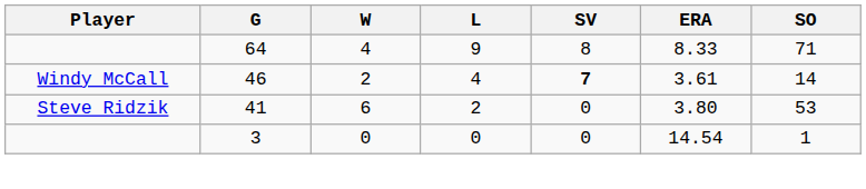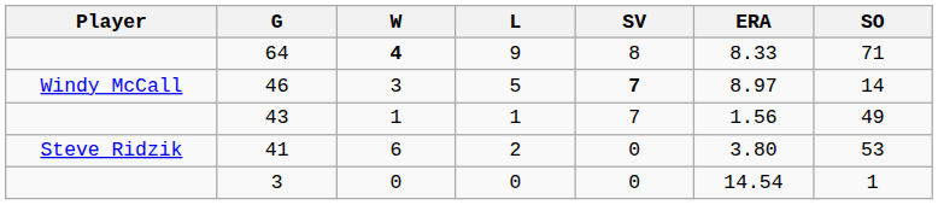 <table class="wikitable sortable">
 <tr>
 <th bgcolor="#DDDDFF" width="16%">Player</th>
 <th bgcolor="#DDDDFF" width="9%">G</th>
 <th bgcolor="#DDDDFF" width="9%">W</th>
 <th bgcolor="#DDDDFF" width="9%">L</th>
 <th bgcolor="#DDDDFF" width="9%">SV</th>
 <th bgcolor="#DDDDFF" width="9%">ERA</th>
 <th bgcolor="#DDDDFF" width="9%">SO</th>
 </tr>
 <tr align="center">
 <td></td>
 <td>64</td>
-<td>4</td>
+<td><strong>4</strong></td>
 <td>9</td>
 <td>8</td>
 <td>8.33</td>
 <td>71</td>
 </tr>
 <tr align="center">
 <td><a href='#'>Windy McCall</a></td>
 <td>46</td>
-<td>2</td>
-<td>4</td>
+<td>3</td>
+<td>5</td>
 <td><strong>7</strong></td>
-<td>3.61</td>
+<td>8.97</td>
 <td>14</td>
+</tr>
+<tr align="center">
+<td></td>
+<td>43</td>
+<td>1</td>
+<td>1</td>
+<td>7</td>
+<td>1.56</td>
+<td>49</td>
 </tr>
 <tr align="center">
 <td><a href='#'>Steve Ridzik</a></td>
 <td>41</td>
 <td>6</td>
 <td>2</td>
 <td>0</td>
 <td>3.80</td>
 <td>53</td>
 </tr>
 <tr align="center">
 <td></td>
 <td>3</td>
 <td>0</td>
 <td>0</td>
 <td>0</td>
 <td>14.54</td>
 <td>1</td>
 </tr>
 </table>
